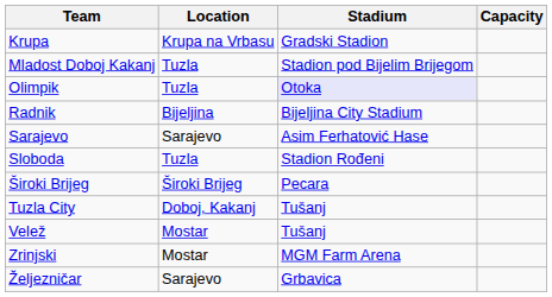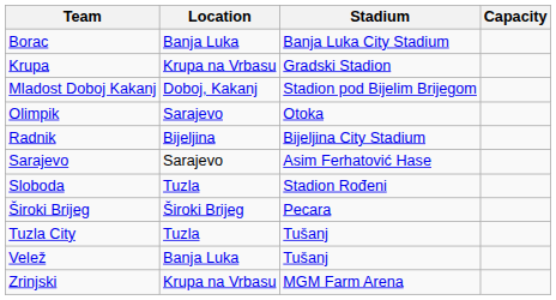 <table class="wikitable sortable">
 <tr>
 <th>Team</th>
 <th>Location</th>
 <th>Stadium</th>
 <th>Capacity</th>
+</tr>
+<tr>
+<td><a href='#'>Borac</a></td>
+<td><a href='#'>Banja Luka</a></td>
+<td><a href='#'>Banja Luka City Stadium</a></td>
+<td style="text-align:center"></td>
 </tr>
 <tr>
 <td><a href='#'>Krupa</a></td>
 <td><a href='#'>Krupa na Vrbasu</a></td>
 <td><a href='#'>Gradski Stadion</a></td>
 <td style="text-align:center"></td>
 </tr>
 <tr>
 <td><a href='#'>Mladost Doboj Kakanj</a></td>
-<td><a href='#'>Tuzla</a></td>
+<td><a href='#'>Doboj, Kakanj</a></td>
 <td><a href='#'>Stadion pod Bijelim Brijegom</a></td>
 <td style="text-align:center"></td>
 </tr>
 <tr>
 <td><a href='#'>Olimpik</a></td>
-<td><a href='#'>Tuzla</a></td>
-<td style="background: lavender;"><a href='#'>Otoka</a></td>
+<td><a href='#'>Sarajevo</a> </td>
+<td><a href='#'>Otoka</a></td>
 <td style="text-align:center"></td>
 </tr>
 <tr>
 <td><a href='#'>Radnik</a></td>
 <td><a href='#'>Bijeljina</a></td>
 <td><a href='#'>Bijeljina City Stadium</a></td>
 <td style="text-align:center"></td>
 </tr>
 <tr>
 <td><a href='#'>Sarajevo</a></td>
 <td>Sarajevo </td>
 <td><a href='#'>Asim Ferhatović Hase</a></td>
 <td style="text-align:center"></td>
 </tr>
 <tr>
 <td><a href='#'>Sloboda</a></td>
 <td><a href='#'>Tuzla</a></td>
 <td><a href='#'>Stadion Rođeni</a></td>
 <td style="text-align:center"></td>
 </tr>
 <tr>
 <td><a href='#'>Široki Brijeg</a></td>
 <td><a href='#'>Široki Brijeg</a></td>
 <td><a href='#'>Pecara</a></td>
 <td style="text-align:center"></td>
 </tr>
 <tr>
 <td><a href='#'>Tuzla City</a></td>
-<td><a href='#'>Doboj, Kakanj</a></td>
+<td><a href='#'>Tuzla</a></td>
 <td><a href='#'>Tušanj</a></td>
 <td style="text-align:center"></td>
 </tr>
 <tr>
 <td><a href='#'>Velež</a></td>
-<td><a href='#'>Mostar</a> </td>
+<td><a href='#'>Banja Luka</a></td>
 <td><a href='#'>Tušanj</a></td>
 <td style="text-align:center"></td>
 </tr>
 <tr>
 <td><a href='#'>Zrinjski</a></td>
-<td>Mostar</td>
+<td><a href='#'>Krupa na Vrbasu</a></td>
 <td><a href='#'>MGM Farm Arena</a></td>
 <td style="text-align:center"></td>
 </tr>
-<tr>
-<td><a href='#'>Željezničar</a></td>
-<td>Sarajevo </td>
-<td><a href='#'>Grbavica</a></td>
-<td style="text-align:center"></td>
-</tr>
 </table>
